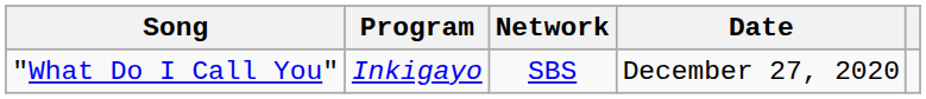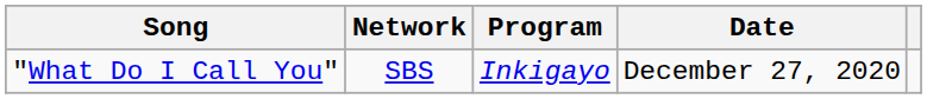 <table class="wikitable" style="text-align:center">
 <tr>
 <th>Song</th>
+<th scope="col">Network</th>
 <th scope="col">Program</th>
-<th scope="col">Network</th>
 <th scope="col">Date</th>
 <th scope="col"></th>
 </tr>
 <tr>
 <td>"<a href='#'>What Do I Call You</a>"</td>
+<td><a href='#'>SBS</a></td>
 <td><em><a href='#'>Inkigayo</a></em></td>
-<td><a href='#'>SBS</a></td>
 <td>December 27, 2020</td>
 <td></td>
 </tr>
 </table>
